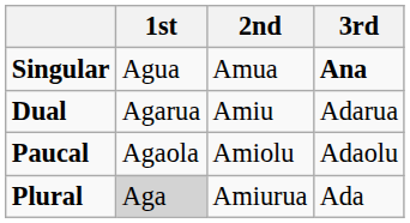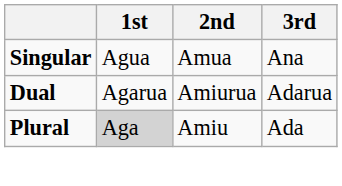 <table class="wikitable">
 <tr>
 <th></th>
 <th>1st</th>
 <th>2nd</th>
 <th>3rd</th>
 </tr>
 <tr>
 <td><strong>Singular</strong></td>
 <td>Agua</td>
 <td>Amua</td>
-<td><strong>Ana</strong></td>
+<td>Ana</td>
 </tr>
 <tr>
 <td><strong>Dual</strong></td>
 <td>Agarua</td>
-<td>Amiu</td>
+<td>Amiurua</td>
 <td>Adarua</td>
-</tr>
-<tr>
-<td><strong>Paucal</strong></td>
-<td>Agaola</td>
-<td>Amiolu</td>
-<td>Adaolu</td>
 </tr>
 <tr>
 <td><strong>Plural</strong></td>
 <td style="background: lightgrey;">Aga</td>
-<td>Amiurua</td>
+<td>Amiu</td>
 <td>Ada</td>
 </tr>
 </table>
